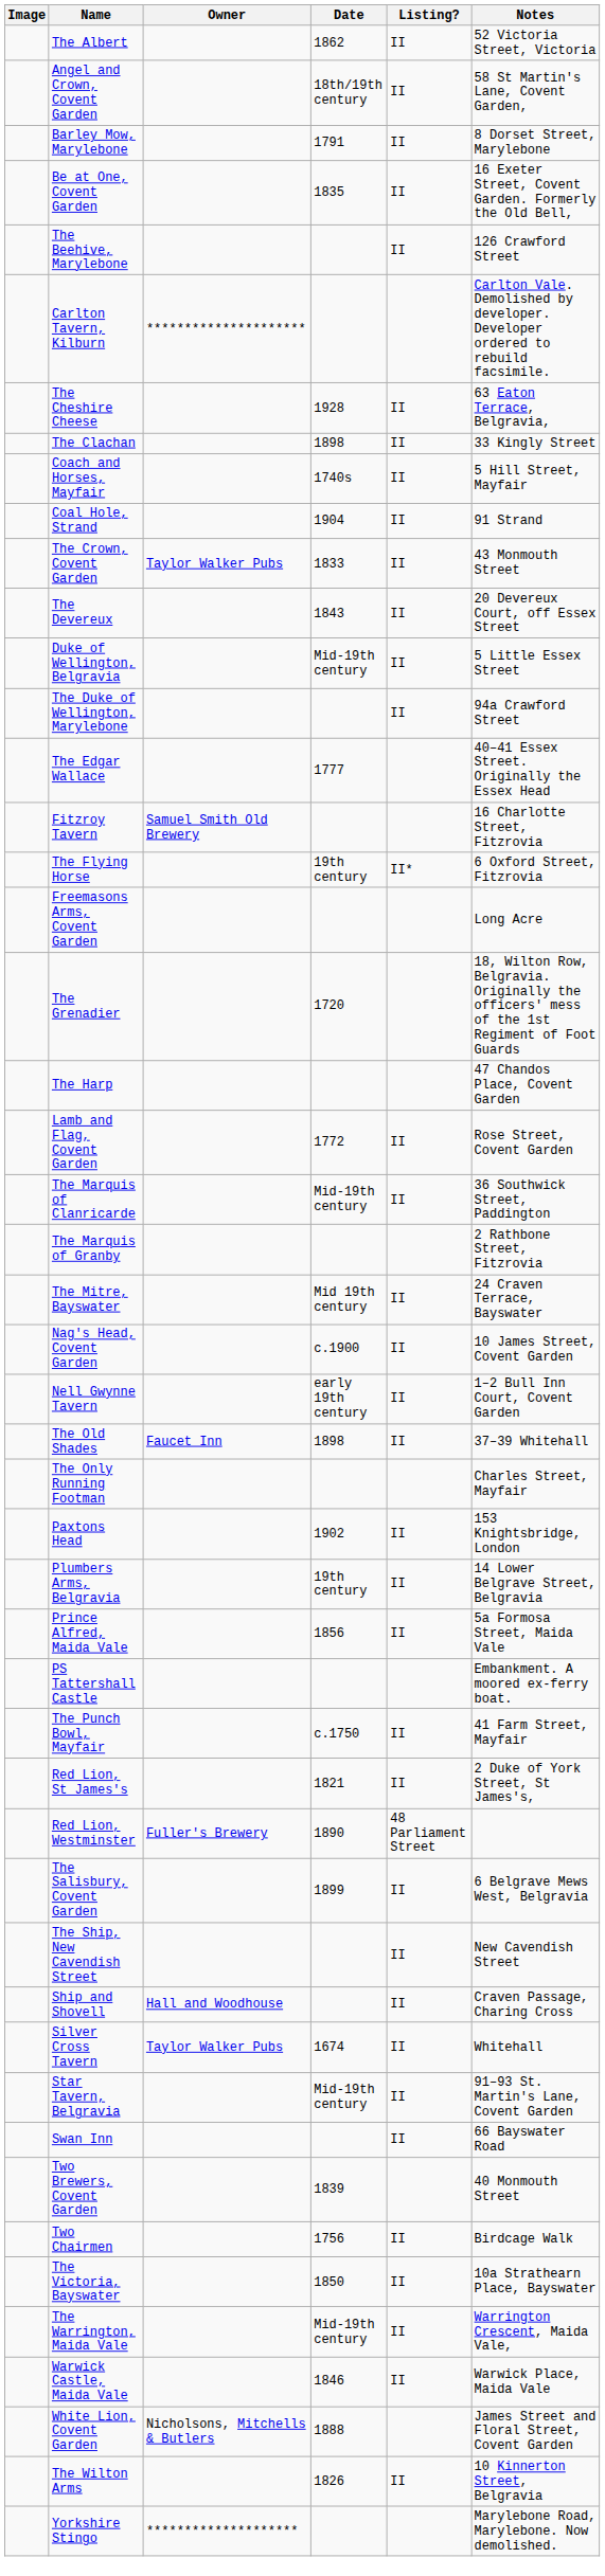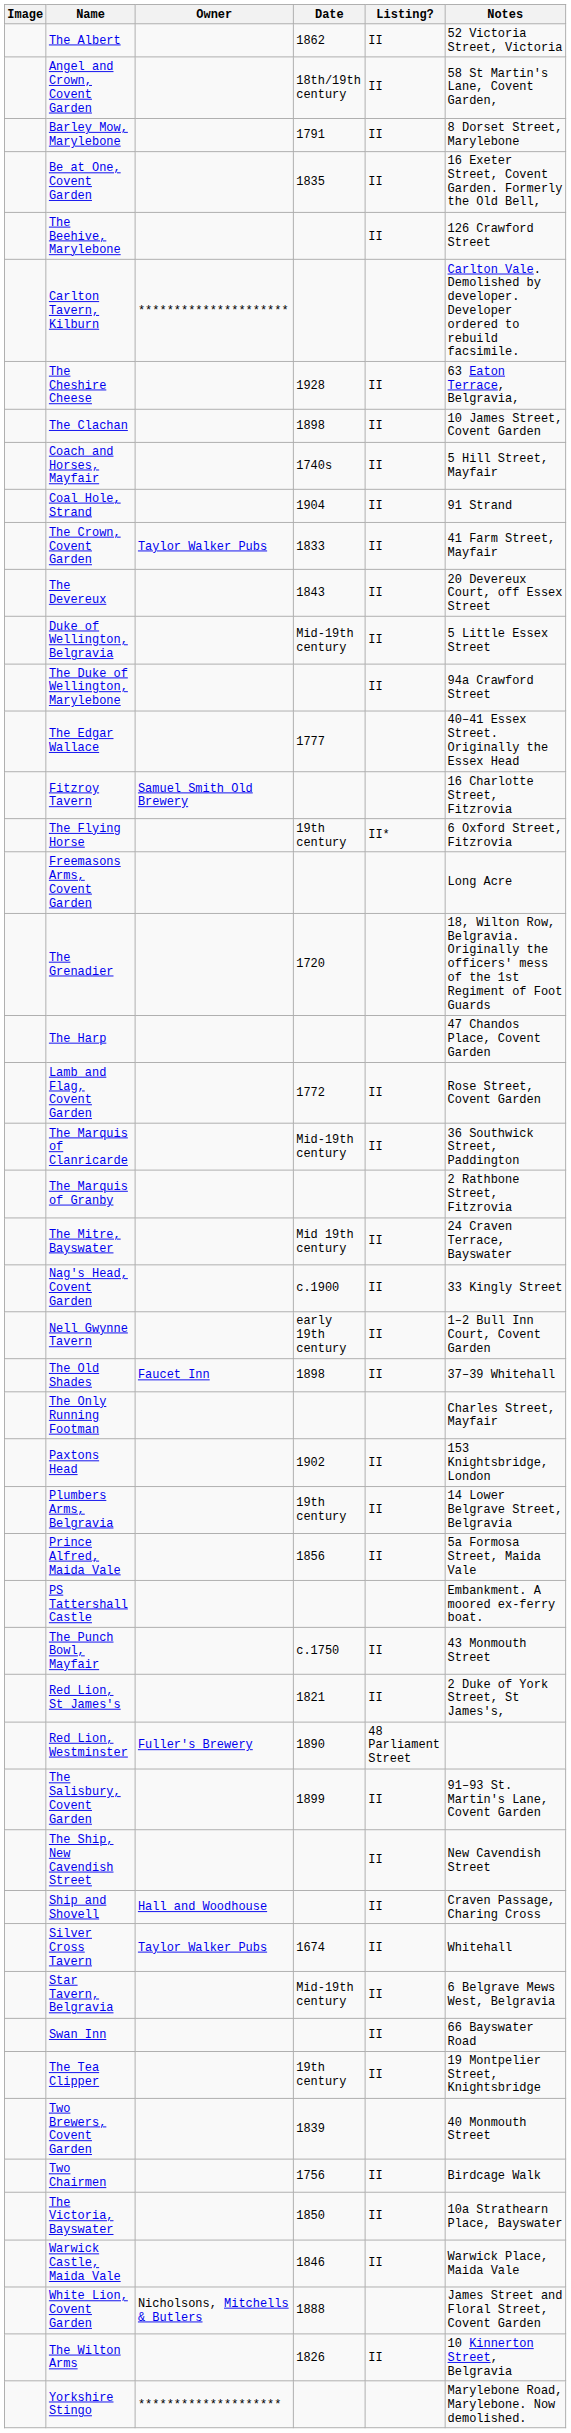 <table class="wikitable sortable">
 <tr>
 <th>Image</th>
 <th>Name</th>
 <th>Owner</th>
 <th>Date</th>
 <th>Listing?</th>
 <th>Notes</th>
 </tr>
 <tr>
 <td></td>
 <td><a href='#'>The Albert</a></td>
 <td></td>
 <td>1862</td>
 <td>II</td>
 <td>52 Victoria Street, Victoria</td>
 </tr>
 <tr>
 <td></td>
 <td><a href='#'>Angel and Crown, Covent Garden</a></td>
 <td></td>
 <td>18th/19th century</td>
 <td>II</td>
 <td>58 St Martin's Lane, Covent Garden,</td>
 </tr>
 <tr>
 <td></td>
 <td><a href='#'>Barley Mow, Marylebone</a></td>
 <td></td>
 <td>1791</td>
 <td>II</td>
 <td>8 Dorset Street, Marylebone</td>
 </tr>
 <tr>
 <td></td>
 <td><a href='#'>Be at One, Covent Garden</a></td>
 <td></td>
 <td>1835</td>
 <td>II</td>
 <td>16 Exeter Street, Covent Garden. Formerly the Old Bell,</td>
 </tr>
 <tr>
 <td></td>
 <td><a href='#'>The Beehive, Marylebone</a></td>
 <td></td>
 <td></td>
 <td>II</td>
 <td>126 Crawford Street</td>
 </tr>
 <tr>
 <td></td>
 <td><a href='#'>Carlton Tavern, Kilburn</a></td>
 <td>*********************</td>
 <td></td>
 <td></td>
 <td><a href='#'>Carlton Vale</a>. Demolished by developer. Developer ordered to rebuild facsimile.</td>
 </tr>
 <tr>
 <td></td>
 <td><a href='#'>The Cheshire Cheese</a></td>
 <td></td>
 <td>1928</td>
 <td>II</td>
 <td>63 <a href='#'>Eaton Terrace</a>, Belgravia,</td>
 </tr>
 <tr>
 <td></td>
 <td><a href='#'>The Clachan</a></td>
 <td></td>
 <td>1898</td>
 <td>II</td>
-<td>33 Kingly Street</td>
+<td>10 James Street, Covent Garden</td>
 </tr>
 <tr>
 <td></td>
 <td><a href='#'>Coach and Horses, Mayfair</a></td>
 <td></td>
 <td>1740s</td>
 <td>II</td>
 <td>5 Hill Street, Mayfair</td>
 </tr>
 <tr>
 <td></td>
 <td><a href='#'>Coal Hole, Strand</a></td>
 <td></td>
 <td>1904</td>
 <td>II</td>
 <td>91 Strand</td>
 </tr>
 <tr>
 <td></td>
 <td><a href='#'>The Crown, Covent Garden</a></td>
 <td><a href='#'>Taylor Walker Pubs</a></td>
 <td>1833</td>
 <td>II</td>
-<td>43 Monmouth Street</td>
+<td>41 Farm Street, Mayfair</td>
 </tr>
 <tr>
 <td></td>
 <td><a href='#'>The Devereux</a></td>
 <td></td>
 <td>1843</td>
 <td>II</td>
 <td>20 Devereux Court, off Essex Street</td>
 </tr>
 <tr>
 <td></td>
 <td><a href='#'>Duke of Wellington, Belgravia</a></td>
 <td></td>
 <td>Mid-19th century</td>
 <td>II</td>
 <td>5 Little Essex Street</td>
 </tr>
 <tr>
 <td></td>
 <td><a href='#'>The Duke of Wellington, Marylebone</a></td>
 <td></td>
 <td></td>
 <td>II</td>
 <td>94a Crawford Street</td>
 </tr>
 <tr>
 <td></td>
 <td><a href='#'>The Edgar Wallace</a></td>
 <td></td>
 <td>1777</td>
 <td></td>
 <td>40–41 Essex Street. Originally the Essex Head</td>
 </tr>
 <tr>
 <td></td>
 <td><a href='#'>Fitzroy Tavern</a></td>
 <td><a href='#'>Samuel Smith Old Brewery</a></td>
 <td></td>
 <td></td>
 <td>16 Charlotte Street, Fitzrovia</td>
 </tr>
 <tr>
 <td></td>
 <td><a href='#'>The Flying Horse</a></td>
 <td></td>
 <td>19th century</td>
 <td>II*</td>
 <td>6 Oxford Street, Fitzrovia</td>
 </tr>
 <tr>
 <td></td>
 <td><a href='#'>Freemasons Arms, Covent Garden</a></td>
 <td></td>
 <td></td>
 <td></td>
 <td>Long Acre</td>
 </tr>
 <tr>
 <td></td>
 <td><a href='#'>The Grenadier</a></td>
 <td></td>
 <td>1720</td>
 <td></td>
 <td>18, Wilton Row, Belgravia. Originally the officers' mess of the 1st Regiment of Foot Guards</td>
 </tr>
 <tr>
 <td></td>
 <td><a href='#'>The Harp</a></td>
 <td></td>
 <td></td>
 <td></td>
 <td>47 Chandos Place, Covent Garden</td>
 </tr>
 <tr>
 <td></td>
 <td><a href='#'>Lamb and Flag, Covent Garden</a></td>
 <td></td>
 <td>1772</td>
 <td>II</td>
 <td>Rose Street, Covent Garden</td>
 </tr>
 <tr>
 <td></td>
 <td><a href='#'>The Marquis of Clanricarde</a></td>
 <td></td>
 <td>Mid-19th century</td>
 <td>II</td>
 <td>36 Southwick Street, Paddington</td>
 </tr>
 <tr>
 <td></td>
 <td><a href='#'>The Marquis of Granby</a></td>
 <td></td>
 <td></td>
 <td></td>
 <td>2 Rathbone Street, Fitzrovia</td>
 </tr>
 <tr>
 <td></td>
 <td><a href='#'>The Mitre, Bayswater</a></td>
 <td></td>
 <td>Mid 19th century</td>
 <td>II</td>
 <td>24 Craven Terrace, Bayswater</td>
 </tr>
 <tr>
 <td></td>
 <td><a href='#'>Nag's Head, Covent Garden</a></td>
 <td></td>
 <td>c.1900</td>
 <td>II</td>
-<td>10 James Street, Covent Garden</td>
+<td>33 Kingly Street</td>
 </tr>
 <tr>
 <td></td>
 <td><a href='#'>Nell Gwynne Tavern</a></td>
 <td></td>
 <td>early 19th century</td>
 <td>II</td>
 <td>1–2 Bull Inn Court, Covent Garden</td>
 </tr>
 <tr>
 <td></td>
 <td><a href='#'>The Old Shades</a></td>
 <td><a href='#'>Faucet Inn</a></td>
 <td>1898</td>
 <td>II</td>
 <td>37–39 Whitehall</td>
 </tr>
 <tr>
 <td></td>
 <td><a href='#'>The Only Running Footman</a></td>
 <td></td>
 <td></td>
 <td></td>
 <td>Charles Street, Mayfair</td>
 </tr>
 <tr>
 <td></td>
 <td><a href='#'>Paxtons Head</a></td>
 <td></td>
 <td>1902</td>
 <td>II</td>
 <td>153 Knightsbridge, London</td>
 </tr>
 <tr>
 <td></td>
 <td><a href='#'>Plumbers Arms, Belgravia</a></td>
 <td></td>
 <td>19th century</td>
 <td>II</td>
 <td>14 Lower Belgrave Street, Belgravia</td>
 </tr>
 <tr>
 <td></td>
 <td><a href='#'>Prince Alfred, Maida Vale</a></td>
 <td></td>
 <td>1856</td>
 <td>II</td>
 <td>5a Formosa Street, Maida Vale</td>
 </tr>
 <tr>
 <td></td>
 <td><a href='#'>PS Tattershall Castle</a></td>
 <td></td>
 <td></td>
 <td></td>
 <td>Embankment. A moored ex-ferry boat.</td>
 </tr>
 <tr>
 <td></td>
 <td><a href='#'>The Punch Bowl, Mayfair</a></td>
 <td></td>
 <td>c.1750</td>
 <td>II</td>
-<td>41 Farm Street, Mayfair</td>
+<td>43 Monmouth Street</td>
 </tr>
 <tr>
 <td></td>
 <td><a href='#'>Red Lion, St James's</a></td>
 <td></td>
 <td>1821</td>
 <td>II</td>
 <td>2 Duke of York Street, St James's,</td>
 </tr>
 <tr>
 <td></td>
 <td><a href='#'>Red Lion, Westminster</a></td>
 <td><a href='#'>Fuller's Brewery</a></td>
 <td>1890</td>
 <td>48 Parliament Street</td>
 </tr>
 <tr>
 <td></td>
 <td><a href='#'>The Salisbury, Covent Garden</a></td>
 <td></td>
 <td>1899</td>
 <td>II</td>
-<td>6 Belgrave Mews West, Belgravia</td>
+<td>91–93 St. Martin's Lane, Covent Garden</td>
 </tr>
 <tr>
 <td></td>
 <td><a href='#'>The Ship, New Cavendish Street</a></td>
 <td></td>
 <td></td>
 <td>II</td>
 <td>New Cavendish Street</td>
 </tr>
 <tr>
 <td></td>
 <td><a href='#'>Ship and Shovell</a></td>
 <td><a href='#'>Hall and Woodhouse</a></td>
 <td></td>
 <td>II</td>
 <td>Craven Passage, Charing Cross</td>
 </tr>
 <tr>
 <td></td>
 <td><a href='#'>Silver Cross Tavern</a></td>
 <td><a href='#'>Taylor Walker Pubs</a></td>
 <td>1674</td>
 <td>II</td>
 <td>Whitehall</td>
 </tr>
 <tr>
 <td></td>
 <td><a href='#'>Star Tavern, Belgravia</a></td>
 <td></td>
 <td>Mid-19th century</td>
 <td>II</td>
-<td>91–93 St. Martin's Lane, Covent Garden</td>
+<td>6 Belgrave Mews West, Belgravia</td>
 </tr>
 <tr>
 <td></td>
 <td><a href='#'>Swan Inn</a></td>
 <td></td>
 <td></td>
 <td>II</td>
 <td>66 Bayswater Road</td>
+</tr>
+<tr>
+<td></td>
+<td><a href='#'>The Tea Clipper</a></td>
+<td></td>
+<td>19th century</td>
+<td>II</td>
+<td>19 Montpelier Street, Knightsbridge</td>
 </tr>
 <tr>
 <td></td>
 <td><a href='#'>Two Brewers, Covent Garden</a></td>
 <td></td>
 <td>1839</td>
 <td></td>
 <td>40 Monmouth Street</td>
 </tr>
 <tr>
 <td></td>
 <td><a href='#'>Two Chairmen</a></td>
 <td></td>
 <td>1756</td>
 <td>II</td>
 <td>Birdcage Walk</td>
 </tr>
 <tr>
 <td></td>
 <td><a href='#'>The Victoria, Bayswater</a></td>
 <td></td>
 <td>1850</td>
 <td>II</td>
 <td>10a Strathearn Place, Bayswater</td>
-</tr>
-<tr>
-<td></td>
-<td><a href='#'>The Warrington, Maida Vale</a></td>
-<td></td>
-<td>Mid-19th century</td>
-<td>II</td>
-<td><a href='#'>Warrington Crescent</a>, Maida Vale,</td>
 </tr>
 <tr>
 <td></td>
 <td><a href='#'>Warwick Castle, Maida Vale</a></td>
 <td></td>
 <td>1846</td>
 <td>II</td>
 <td>Warwick Place, Maida Vale</td>
 </tr>
 <tr>
 <td></td>
 <td><a href='#'>White Lion, Covent Garden</a></td>
 <td>Nicholsons, <a href='#'>Mitchells & Butlers</a></td>
 <td>1888</td>
 <td></td>
 <td>James Street and Floral Street, Covent Garden</td>
 </tr>
 <tr>
 <td></td>
 <td><a href='#'>The Wilton Arms</a></td>
 <td></td>
 <td>1826</td>
 <td>II</td>
 <td>10 <a href='#'>Kinnerton Street</a>, Belgravia</td>
 </tr>
 <tr>
 <td></td>
 <td><a href='#'>Yorkshire Stingo</a></td>
 <td>********************</td>
 <td></td>
 <td></td>
 <td>Marylebone Road, Marylebone. Now demolished.</td>
 </tr>
 </table>
